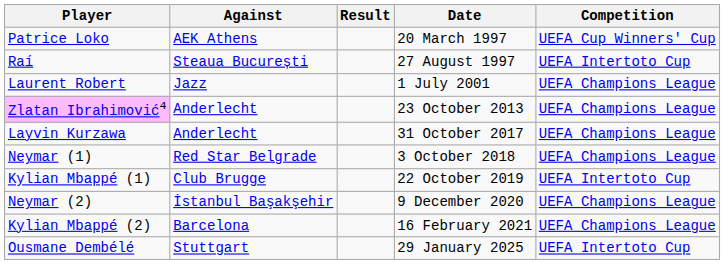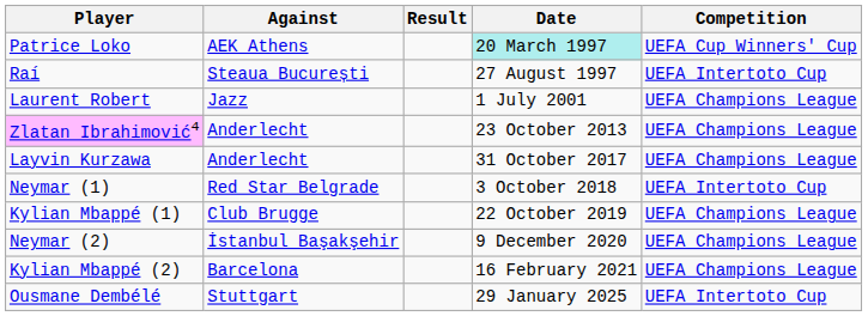 <table class="wikitable sortable">
 <tr>
 <th>Player</th>
 <th>Against</th>
 <th>Result</th>
 <th>Date</th>
 <th>Competition</th>
 </tr>
 <tr>
 <td> <a href='#'>Patrice Loko</a></td>
 <td> <a href='#'>AEK Athens</a></td>
 <td></td>
-<td>20 March 1997</td>
+<td style="background: paleturquoise;">20 March 1997</td>
 <td><a href='#'>UEFA Cup Winners' Cup</a></td>
 </tr>
 <tr>
 <td> <a href='#'>Raí</a></td>
 <td> <a href='#'>Steaua București</a></td>
 <td></td>
 <td>27 August 1997</td>
 <td><a href='#'>UEFA Intertoto Cup</a></td>
 </tr>
 <tr>
 <td> <a href='#'>Laurent Robert</a></td>
 <td> <a href='#'>Jazz</a></td>
 <td></td>
 <td>1 July 2001</td>
 <td><a href='#'>UEFA Champions League</a></td>
 </tr>
 <tr>
 <td style="background:#FFBBFF"> <a href='#'>Zlatan Ibrahimović</a><sup>4</sup></td>
 <td> <a href='#'>Anderlecht</a></td>
 <td></td>
 <td>23 October 2013</td>
 <td><a href='#'>UEFA Champions League</a></td>
 </tr>
 <tr>
 <td> <a href='#'>Layvin Kurzawa</a></td>
 <td> <a href='#'>Anderlecht</a></td>
 <td></td>
 <td>31 October 2017</td>
 <td><a href='#'>UEFA Champions League</a></td>
 </tr>
 <tr>
 <td> <a href='#'>Neymar</a> (1)</td>
 <td> <a href='#'>Red Star Belgrade</a></td>
 <td></td>
 <td>3 October 2018</td>
-<td><a href='#'>UEFA Champions League</a></td>
+<td><a href='#'>UEFA Intertoto Cup</a></td>
 </tr>
 <tr>
 <td> <a href='#'>Kylian Mbappé</a> (1)</td>
 <td> <a href='#'>Club Brugge</a></td>
 <td></td>
 <td>22 October 2019</td>
-<td><a href='#'>UEFA Intertoto Cup</a></td>
+<td><a href='#'>UEFA Champions League</a></td>
 </tr>
 <tr>
 <td> <a href='#'>Neymar</a> (2)</td>
 <td> <a href='#'>İstanbul Başakşehir</a></td>
 <td></td>
 <td>9 December 2020</td>
 <td><a href='#'>UEFA Champions League</a></td>
 </tr>
 <tr>
 <td> <a href='#'>Kylian Mbappé</a> (2)</td>
 <td> <a href='#'>Barcelona</a></td>
 <td></td>
 <td>16 February 2021</td>
 <td><a href='#'>UEFA Champions League</a></td>
 </tr>
 <tr>
 <td> <a href='#'>Ousmane Dembélé</a></td>
 <td> <a href='#'>Stuttgart</a></td>
 <td></td>
 <td>29 January 2025</td>
 <td><a href='#'>UEFA Intertoto Cup</a></td>
 </tr>
 </table>
